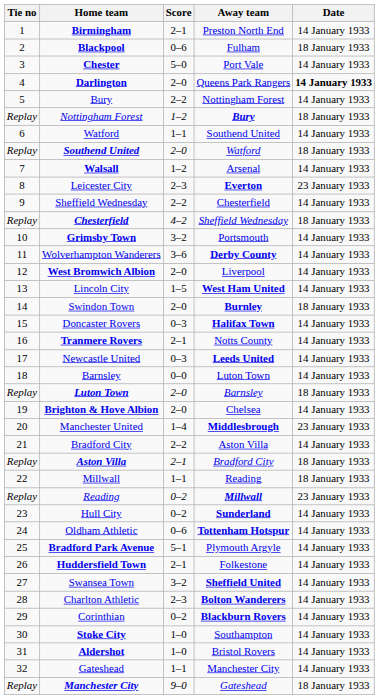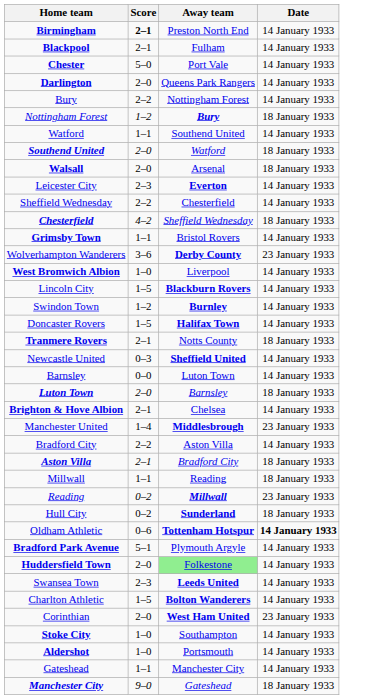 <table class="wikitable" style="text-align: center">
 <tr>
-<th>Tie no</th>
 <th>Home team</th>
 <th>Score</th>
 <th>Away team</th>
 <th>Date</th>
 </tr>
 <tr>
-<td>1</td>
 <td><strong><a href='#'>Birmingham</a></strong></td>
-<td>2–1</td>
+<td><strong>2–1</strong></td>
 <td><a href='#'>Preston North End</a></td>
 <td>14 January 1933</td>
 </tr>
 <tr>
-<td>2</td>
 <td><strong><a href='#'>Blackpool</a></strong></td>
-<td>0–6</td>
+<td>2–1</td>
 <td><a href='#'>Fulham</a></td>
-<td>18 January 1933</td>
+<td>14 January 1933</td>
 </tr>
 <tr>
-<td>3</td>
 <td><strong><a href='#'>Chester</a></strong></td>
 <td>5–0</td>
 <td><a href='#'>Port Vale</a></td>
 <td>14 January 1933</td>
 </tr>
 <tr>
-<td>4</td>
 <td><strong><a href='#'>Darlington</a></strong></td>
 <td>2–0</td>
 <td><a href='#'>Queens Park Rangers</a></td>
-<td><strong>14 January 1933</strong></td>
+<td>14 January 1933</td>
 </tr>
 <tr>
-<td>5</td>
 <td><a href='#'>Bury</a></td>
 <td>2–2</td>
 <td><a href='#'>Nottingham Forest</a></td>
 <td>14 January 1933</td>
 </tr>
 <tr>
-<td><em>Replay</em></td>
 <td><em><a href='#'>Nottingham Forest</a></em></td>
 <td><em>1–2</em></td>
 <td><strong><em><a href='#'>Bury</a></em></strong></td>
 <td>18 January 1933</td>
 </tr>
 <tr>
-<td>6</td>
 <td><a href='#'>Watford</a></td>
 <td>1–1</td>
 <td><a href='#'>Southend United</a></td>
 <td>14 January 1933</td>
 </tr>
 <tr>
-<td><em>Replay</em></td>
 <td><strong><em><a href='#'>Southend United</a></em></strong></td>
 <td><em>2–0</em></td>
 <td><em><a href='#'>Watford</a></em></td>
 <td>18 January 1933</td>
 </tr>
 <tr>
-<td>7</td>
 <td><strong><a href='#'>Walsall</a></strong></td>
-<td>1–2</td>
+<td>2–0</td>
 <td><a href='#'>Arsenal</a></td>
+<td>18 January 1933</td>
+</tr>
+<tr>
+<td><a href='#'>Leicester City</a></td>
+<td>2–3</td>
+<td><strong><a href='#'>Everton</a></strong></td>
 <td>14 January 1933</td>
 </tr>
 <tr>
-<td>8</td>
-<td><a href='#'>Leicester City</a></td>
-<td>2–3</td>
-<td><strong><a href='#'>Everton</a></strong></td>
-<td>23 January 1933</td>
-</tr>
-<tr>
-<td>9</td>
 <td><a href='#'>Sheffield Wednesday</a></td>
 <td>2–2</td>
 <td><a href='#'>Chesterfield</a></td>
 <td>14 January 1933</td>
 </tr>
 <tr>
-<td><em>Replay</em></td>
 <td><strong><em><a href='#'>Chesterfield</a></em></strong></td>
 <td><em>4–2</em></td>
 <td><em><a href='#'>Sheffield Wednesday</a></em></td>
 <td>18 January 1933</td>
 </tr>
 <tr>
-<td>10</td>
 <td><strong><a href='#'>Grimsby Town</a></strong></td>
-<td>3–2</td>
-<td><a href='#'>Portsmouth</a></td>
+<td>1–1</td>
+<td><a href='#'>Bristol Rovers</a></td>
 <td>14 January 1933</td>
 </tr>
 <tr>
-<td>11</td>
 <td><a href='#'>Wolverhampton Wanderers</a></td>
 <td>3–6</td>
 <td><strong><a href='#'>Derby County</a></strong></td>
-<td>14 January 1933</td>
+<td>23 January 1933</td>
 </tr>
 <tr>
-<td>12</td>
 <td><strong><a href='#'>West Bromwich Albion</a></strong></td>
-<td>2–0</td>
+<td>1–0</td>
 <td><a href='#'>Liverpool</a></td>
 <td>14 January 1933</td>
 </tr>
 <tr>
-<td>13</td>
 <td><a href='#'>Lincoln City</a></td>
 <td>1–5</td>
-<td><strong><a href='#'>West Ham United</a></strong></td>
+<td><strong><a href='#'>Blackburn Rovers</a></strong></td>
 <td>14 January 1933</td>
 </tr>
 <tr>
-<td>14</td>
 <td><a href='#'>Swindon Town</a></td>
-<td>2–0</td>
+<td>1–2</td>
 <td><strong><a href='#'>Burnley</a></strong></td>
-<td>18 January 1933</td>
+<td>14 January 1933</td>
 </tr>
 <tr>
-<td>15</td>
 <td><a href='#'>Doncaster Rovers</a></td>
-<td>0–3</td>
+<td>1–5</td>
 <td><strong><a href='#'>Halifax Town</a></strong></td>
 <td>14 January 1933</td>
 </tr>
 <tr>
-<td>16</td>
 <td><strong><a href='#'>Tranmere Rovers</a></strong></td>
 <td>2–1</td>
 <td><a href='#'>Notts County</a></td>
+<td>18 January 1933</td>
+</tr>
+<tr>
+<td><a href='#'>Newcastle United</a></td>
+<td>0–3</td>
+<td><strong><a href='#'>Sheffield United</a></strong></td>
 <td>14 January 1933</td>
 </tr>
 <tr>
-<td>17</td>
-<td><a href='#'>Newcastle United</a></td>
-<td>0–3</td>
-<td><strong><a href='#'>Leeds United</a></strong></td>
-<td>14 January 1933</td>
-</tr>
-<tr>
-<td>18</td>
 <td><a href='#'>Barnsley</a></td>
 <td>0–0</td>
 <td><a href='#'>Luton Town</a></td>
 <td>14 January 1933</td>
 </tr>
 <tr>
-<td><em>Replay</em></td>
 <td><strong><em><a href='#'>Luton Town</a></em></strong></td>
 <td><em>2–0</em></td>
 <td><em><a href='#'>Barnsley</a></em></td>
 <td>18 January 1933</td>
 </tr>
 <tr>
-<td>19</td>
 <td><strong><a href='#'>Brighton & Hove Albion</a></strong></td>
-<td>2–0</td>
+<td>2–1</td>
 <td><a href='#'>Chelsea</a></td>
 <td>14 January 1933</td>
 </tr>
 <tr>
-<td>20</td>
 <td><a href='#'>Manchester United</a></td>
 <td>1–4</td>
 <td><strong><a href='#'>Middlesbrough</a></strong></td>
 <td>23 January 1933</td>
 </tr>
 <tr>
-<td>21</td>
 <td><a href='#'>Bradford City</a></td>
 <td>2–2</td>
 <td><a href='#'>Aston Villa</a></td>
 <td>14 January 1933</td>
 </tr>
 <tr>
-<td><em>Replay</em></td>
 <td><strong><em><a href='#'>Aston Villa</a></em></strong></td>
 <td><em>2–1</em></td>
 <td><em><a href='#'>Bradford City</a></em></td>
 <td>18 January 1933</td>
 </tr>
 <tr>
-<td>22</td>
 <td><a href='#'>Millwall</a></td>
 <td>1–1</td>
 <td><a href='#'>Reading</a></td>
 <td>18 January 1933</td>
 </tr>
 <tr>
-<td><em>Replay</em></td>
 <td><em><a href='#'>Reading</a></em></td>
 <td><em>0–2</em></td>
 <td><strong><em><a href='#'>Millwall</a></em></strong></td>
 <td>23 January 1933</td>
 </tr>
 <tr>
-<td>23</td>
 <td><a href='#'>Hull City</a></td>
 <td>0–2</td>
 <td><strong><a href='#'>Sunderland</a></strong></td>
-<td>14 January 1933</td>
+<td>18 January 1933</td>
 </tr>
 <tr>
-<td>24</td>
 <td><a href='#'>Oldham Athletic</a></td>
 <td>0–6</td>
 <td><strong><a href='#'>Tottenham Hotspur</a></strong></td>
-<td>14 January 1933</td>
+<td><strong>14 January 1933</strong></td>
 </tr>
 <tr>
-<td>25</td>
 <td><strong><a href='#'>Bradford Park Avenue</a></strong></td>
 <td>5–1</td>
 <td><a href='#'>Plymouth Argyle</a></td>
 <td>14 January 1933</td>
 </tr>
 <tr>
-<td>26</td>
 <td><strong><a href='#'>Huddersfield Town</a></strong></td>
-<td>2–1</td>
-<td><a href='#'>Folkestone</a></td>
+<td>2–0</td>
+<td style="background: lightgreen;"><a href='#'>Folkestone</a></td>
 <td>14 January 1933</td>
 </tr>
 <tr>
-<td>27</td>
 <td><a href='#'>Swansea Town</a></td>
-<td>3–2</td>
-<td><strong><a href='#'>Sheffield United</a></strong></td>
+<td>2–3</td>
+<td><strong><a href='#'>Leeds United</a></strong></td>
 <td>14 January 1933</td>
 </tr>
 <tr>
-<td>28</td>
 <td><a href='#'>Charlton Athletic</a></td>
-<td>2–3</td>
+<td>1–5</td>
 <td><strong><a href='#'>Bolton Wanderers</a></strong></td>
 <td>14 January 1933</td>
 </tr>
 <tr>
-<td>29</td>
 <td><a href='#'>Corinthian</a></td>
-<td>0–2</td>
-<td><strong><a href='#'>Blackburn Rovers</a></strong></td>
-<td>14 January 1933</td>
+<td>2–0</td>
+<td><strong><a href='#'>West Ham United</a></strong></td>
+<td>23 January 1933</td>
 </tr>
 <tr>
-<td>30</td>
 <td><strong><a href='#'>Stoke City</a></strong></td>
 <td>1–0</td>
 <td><a href='#'>Southampton</a></td>
 <td>14 January 1933</td>
 </tr>
 <tr>
-<td>31</td>
 <td><strong><a href='#'>Aldershot</a></strong></td>
 <td>1–0</td>
-<td><a href='#'>Bristol Rovers</a></td>
+<td><a href='#'>Portsmouth</a></td>
 <td>14 January 1933</td>
 </tr>
 <tr>
-<td>32</td>
 <td><a href='#'>Gateshead</a></td>
 <td>1–1</td>
 <td><a href='#'>Manchester City</a></td>
 <td>14 January 1933</td>
 </tr>
 <tr>
-<td><em>Replay</em></td>
 <td><strong><em><a href='#'>Manchester City</a></em></strong></td>
 <td><em>9–0</em></td>
 <td><em><a href='#'>Gateshead</a></em></td>
 <td>18 January 1933</td>
 </tr>
 </table>
